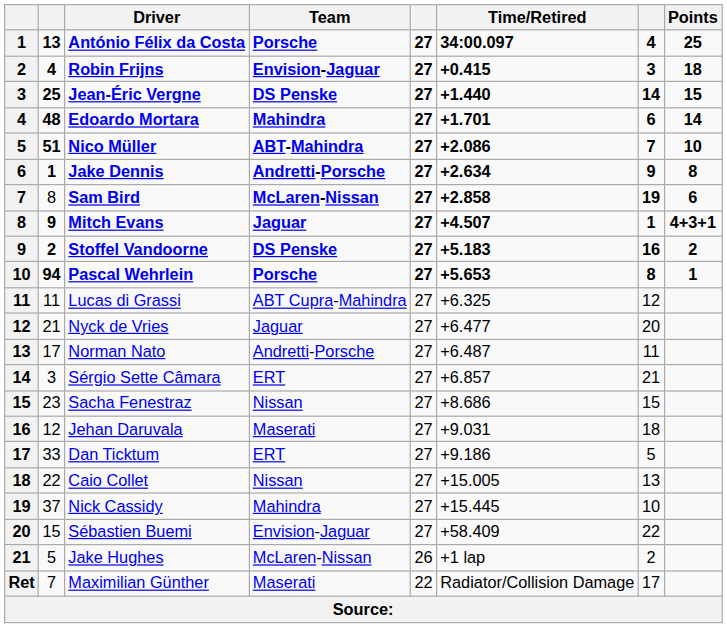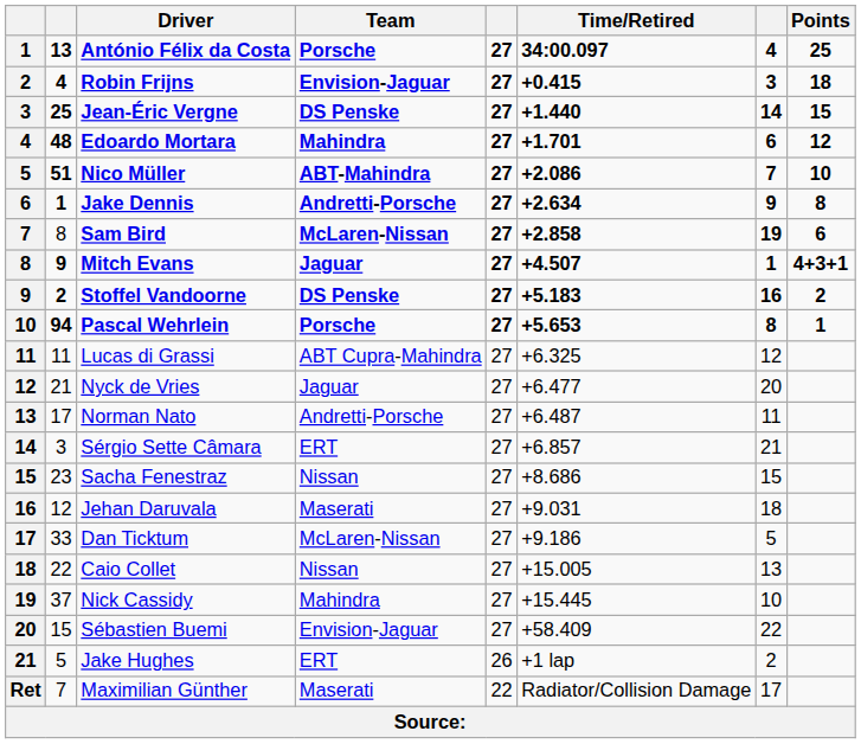 <table class="wikitable sortable" style="font-size: 85%">
 <tr>
 <th scope="col"></th>
 <th scope="col"></th>
 <th scope="col">Driver</th>
 <th scope="col">Team</th>
 <th scope="col"></th>
 <th scope="col" class="unsortable">Time/Retired</th>
 <th scope="col"></th>
 <th scope="col">Points</th>
 </tr>
 <tr>
 <th scope="row">1</th>
 <td align="center"><strong>13</strong></td>
 <td data-sort-value=""><strong> <a href='#'>António Félix da Costa</a></strong></td>
 <td><strong><a href='#'>Porsche</a></strong></td>
 <td><strong>27</strong></td>
 <td><strong>34:00.097</strong></td>
 <td align="center"><strong>4</strong></td>
 <td align="center"><strong>25</strong></td>
 </tr>
 <tr>
 <th scope="row">2</th>
 <td align="center"><strong>4</strong></td>
 <td data-sort-value=""><strong> <a href='#'>Robin Frijns</a></strong></td>
 <td><strong><a href='#'>Envision</a>-<a href='#'>Jaguar</a></strong></td>
 <td><strong>27</strong></td>
 <td><strong>+0.415</strong></td>
 <td align="center"><strong>3</strong></td>
 <td align="center"><strong>18</strong></td>
 </tr>
 <tr>
 <th scope="row">3</th>
 <td align="center"><strong>25</strong></td>
 <td data-sort-value=""><strong> <a href='#'>Jean-Éric Vergne</a></strong></td>
 <td><strong><a href='#'>DS Penske</a></strong></td>
 <td><strong>27</strong></td>
 <td><strong>+1.440</strong></td>
 <td align="center"><strong>14</strong></td>
 <td align="center"><strong>15</strong></td>
 </tr>
 <tr>
 <th scope="row">4</th>
 <td align="center"><strong>48</strong></td>
 <td data-sort-value=""><strong> <a href='#'>Edoardo Mortara</a></strong></td>
 <td><strong><a href='#'>Mahindra</a></strong></td>
 <td><strong>27</strong></td>
 <td><strong>+1.701</strong></td>
 <td align="center"><strong>6</strong></td>
-<td align="center"><strong>14</strong></td>
+<td align="center"><strong>12</strong></td>
 </tr>
 <tr>
 <th scope="row">5</th>
 <td align="center"><strong>51</strong></td>
 <td data-sort-value=""><strong> <a href='#'>Nico Müller</a></strong></td>
 <td><strong><a href='#'>ABT</a>-<a href='#'>Mahindra</a></strong></td>
 <td><strong>27</strong></td>
 <td><strong>+2.086</strong></td>
 <td align="center"><strong>7</strong></td>
 <td align="center"><strong>10</strong></td>
 </tr>
 <tr>
 <th scope="row">6</th>
 <td align="center"><strong>1</strong></td>
 <td data-sort-value=""><strong> <a href='#'>Jake Dennis</a></strong></td>
 <td><strong><a href='#'>Andretti</a>-<a href='#'>Porsche</a></strong></td>
 <td><strong>27</strong></td>
 <td><strong>+2.634</strong></td>
 <td align="center"><strong>9</strong></td>
 <td align="center"><strong>8</strong></td>
 </tr>
 <tr>
 <th scope="row">7</th>
 <td align="center">8</td>
 <td data-sort-value=""><strong> <a href='#'>Sam Bird</a></strong></td>
 <td><strong><a href='#'>McLaren</a>-<a href='#'>Nissan</a></strong></td>
 <td><strong>27</strong></td>
 <td><strong>+2.858</strong></td>
 <td align="center"><strong>19</strong></td>
 <td align="center"><strong>6</strong></td>
 </tr>
 <tr>
 <th scope="row">8</th>
 <td align="center"><strong>9</strong></td>
 <td data-sort-value=""><strong> <a href='#'>Mitch Evans</a></strong></td>
 <td><strong><a href='#'>Jaguar</a></strong></td>
 <td><strong>27</strong></td>
 <td><strong>+4.507</strong></td>
 <td align="center"><strong>1</strong></td>
 <td align="center"><strong>4+3+1</strong></td>
 </tr>
 <tr>
 <th scope="row">9</th>
 <td align="center"><strong>2</strong></td>
 <td data-sort-value=""><strong> <a href='#'>Stoffel Vandoorne</a></strong></td>
 <td><strong><a href='#'>DS Penske</a></strong></td>
 <td><strong>27</strong></td>
 <td><strong>+5.183</strong></td>
 <td align="center"><strong>16</strong></td>
 <td align="center"><strong>2</strong></td>
 </tr>
 <tr>
 <th scope="row">10</th>
 <td align="center"><strong>94</strong></td>
 <td data-sort-value=""><strong> <a href='#'>Pascal Wehrlein</a></strong></td>
 <td><strong><a href='#'>Porsche</a></strong></td>
 <td><strong>27</strong></td>
 <td><strong>+5.653</strong></td>
 <td align="center"><strong>8</strong></td>
 <td align="center"><strong>1</strong></td>
 </tr>
 <tr>
 <th scope="row">11</th>
 <td align="center">11</td>
 <td data-sort-value=""> <a href='#'>Lucas di Grassi</a></td>
 <td><a href='#'>ABT Cupra</a>-<a href='#'>Mahindra</a></td>
 <td>27</td>
 <td>+6.325</td>
 <td align="center">12</td>
 <td align="center"></td>
 </tr>
 <tr>
 <th scope="row">12</th>
 <td align="center">21</td>
 <td data-sort-value=""> <a href='#'>Nyck de Vries</a></td>
 <td><a href='#'>Jaguar</a></td>
 <td>27</td>
 <td>+6.477</td>
 <td align="center">20</td>
 <td align="center"></td>
 </tr>
 <tr>
 <th scope="row">13</th>
 <td align="center">17</td>
 <td data-sort-value=""> <a href='#'>Norman Nato</a></td>
 <td><a href='#'>Andretti</a>-<a href='#'>Porsche</a></td>
 <td>27</td>
 <td>+6.487</td>
 <td align="center">11</td>
 <td align="center"></td>
 </tr>
 <tr>
 <th scope="row">14</th>
 <td align="center">3</td>
 <td data-sort-value=""> <a href='#'>Sérgio Sette Câmara</a></td>
 <td><a href='#'>ERT</a></td>
 <td>27</td>
 <td>+6.857</td>
 <td align="center">21</td>
 <td align="center"></td>
 </tr>
 <tr>
 <th scope="row">15</th>
 <td align="center">23</td>
 <td data-sort-value=""> <a href='#'>Sacha Fenestraz</a></td>
 <td><a href='#'>Nissan</a></td>
 <td>27</td>
 <td>+8.686</td>
 <td align="center">15</td>
 <td align="center"></td>
 </tr>
 <tr>
 <th scope="row">16</th>
 <td align="center">12</td>
 <td data-sort-value=""> <a href='#'>Jehan Daruvala</a></td>
 <td><a href='#'>Maserati</a></td>
 <td>27</td>
 <td>+9.031</td>
 <td align="center">18</td>
 <td align="center"></td>
 </tr>
 <tr>
 <th scope="row">17</th>
 <td align="center">33</td>
 <td data-sort-value=""> <a href='#'>Dan Ticktum</a></td>
-<td><a href='#'>ERT</a></td>
+<td><a href='#'>McLaren</a>-<a href='#'>Nissan</a></td>
 <td>27</td>
 <td>+9.186</td>
 <td align="center">5</td>
 <td align="center"></td>
 </tr>
 <tr>
 <th scope="row">18</th>
 <td align="center">22</td>
 <td data-sort-value=""> <a href='#'>Caio Collet</a></td>
 <td><a href='#'>Nissan</a></td>
 <td>27</td>
 <td>+15.005</td>
 <td align="center">13</td>
 <td align="center"></td>
 </tr>
 <tr>
 <th scope="row">19</th>
 <td align="center">37</td>
 <td data-sort-value=""> <a href='#'>Nick Cassidy</a></td>
 <td><a href='#'>Mahindra</a></td>
 <td>27</td>
 <td>+15.445</td>
 <td align="center">10</td>
 <td align="center"></td>
 </tr>
 <tr>
 <th scope="row">20</th>
 <td align="center">15</td>
 <td data-sort-value=""> <a href='#'>Sébastien Buemi</a></td>
 <td><a href='#'>Envision</a>-<a href='#'>Jaguar</a></td>
 <td>27</td>
 <td>+58.409</td>
 <td align="center">22</td>
 <td align="center"></td>
 </tr>
 <tr>
 <th scope="row">21</th>
 <td align="center">5</td>
 <td data-sort-value=""> <a href='#'>Jake Hughes</a></td>
-<td><a href='#'>McLaren</a>-<a href='#'>Nissan</a></td>
+<td><a href='#'>ERT</a></td>
 <td>26</td>
 <td>+1 lap</td>
 <td align="center">2</td>
 <td align="center"></td>
 </tr>
 <tr>
 <th scope="row">Ret</th>
 <td align="center">7</td>
 <td data-sort-value=""> <a href='#'>Maximilian Günther</a></td>
 <td><a href='#'>Maserati</a></td>
 <td>22</td>
 <td>Radiator/Collision Damage</td>
 <td align="center">17</td>
 <td align="center"></td>
 </tr>
 <tr>
 <th colspan="8">Source:</th>
 </tr>
 </table>
